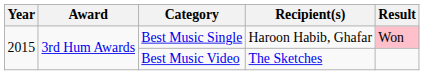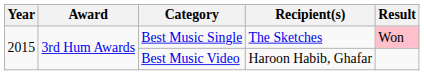 <table class="wikitable sortable">
 <tr>
 <th>Year</th>
 <th>Award</th>
 <th>Category</th>
 <th>Recipient(s)</th>
 <th>Result</th>
 </tr>
 <tr>
 <td rowspan="2">2015</td>
 <td rowspan="2"><a href='#'>3rd Hum Awards</a></td>
 <td><a href='#'>Best Music Single</a></td>
-<td>Haroon Habib, Ghafar</td>
+<td><a href='#'>The Sketches</a></td>
 <td style="background: pink;">Won</td>
 </tr>
 <tr>
 <td><a href='#'>Best Music Video</a></td>
-<td><a href='#'>The Sketches</a></td>
+<td>Haroon Habib, Ghafar</td>
 <td></td>
 </tr>
 </table>
